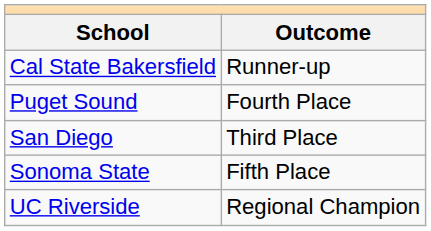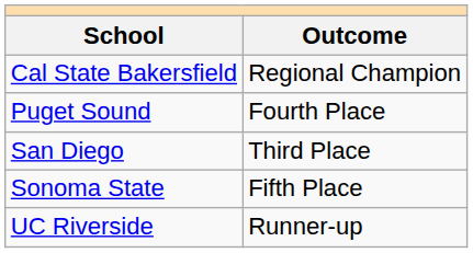 <table class="wikitable">
 <tr>
 <th colspan="3" style="background:#ffdead;"></th>
 </tr>
 <tr>
 <th>School</th>
 <th>Outcome</th>
 </tr>
 <tr>
 <td><a href='#'>Cal State Bakersfield</a></td>
-<td>Runner-up</td>
+<td>Regional Champion</td>
 </tr>
 <tr>
 <td><a href='#'>Puget Sound</a></td>
 <td>Fourth Place</td>
 </tr>
 <tr>
 <td><a href='#'>San Diego</a></td>
 <td>Third Place</td>
 </tr>
 <tr>
 <td><a href='#'>Sonoma State</a></td>
 <td>Fifth Place</td>
 </tr>
 <tr>
 <td><a href='#'>UC Riverside</a></td>
-<td>Regional Champion</td>
+<td>Runner-up</td>
 </tr>
 </table>
